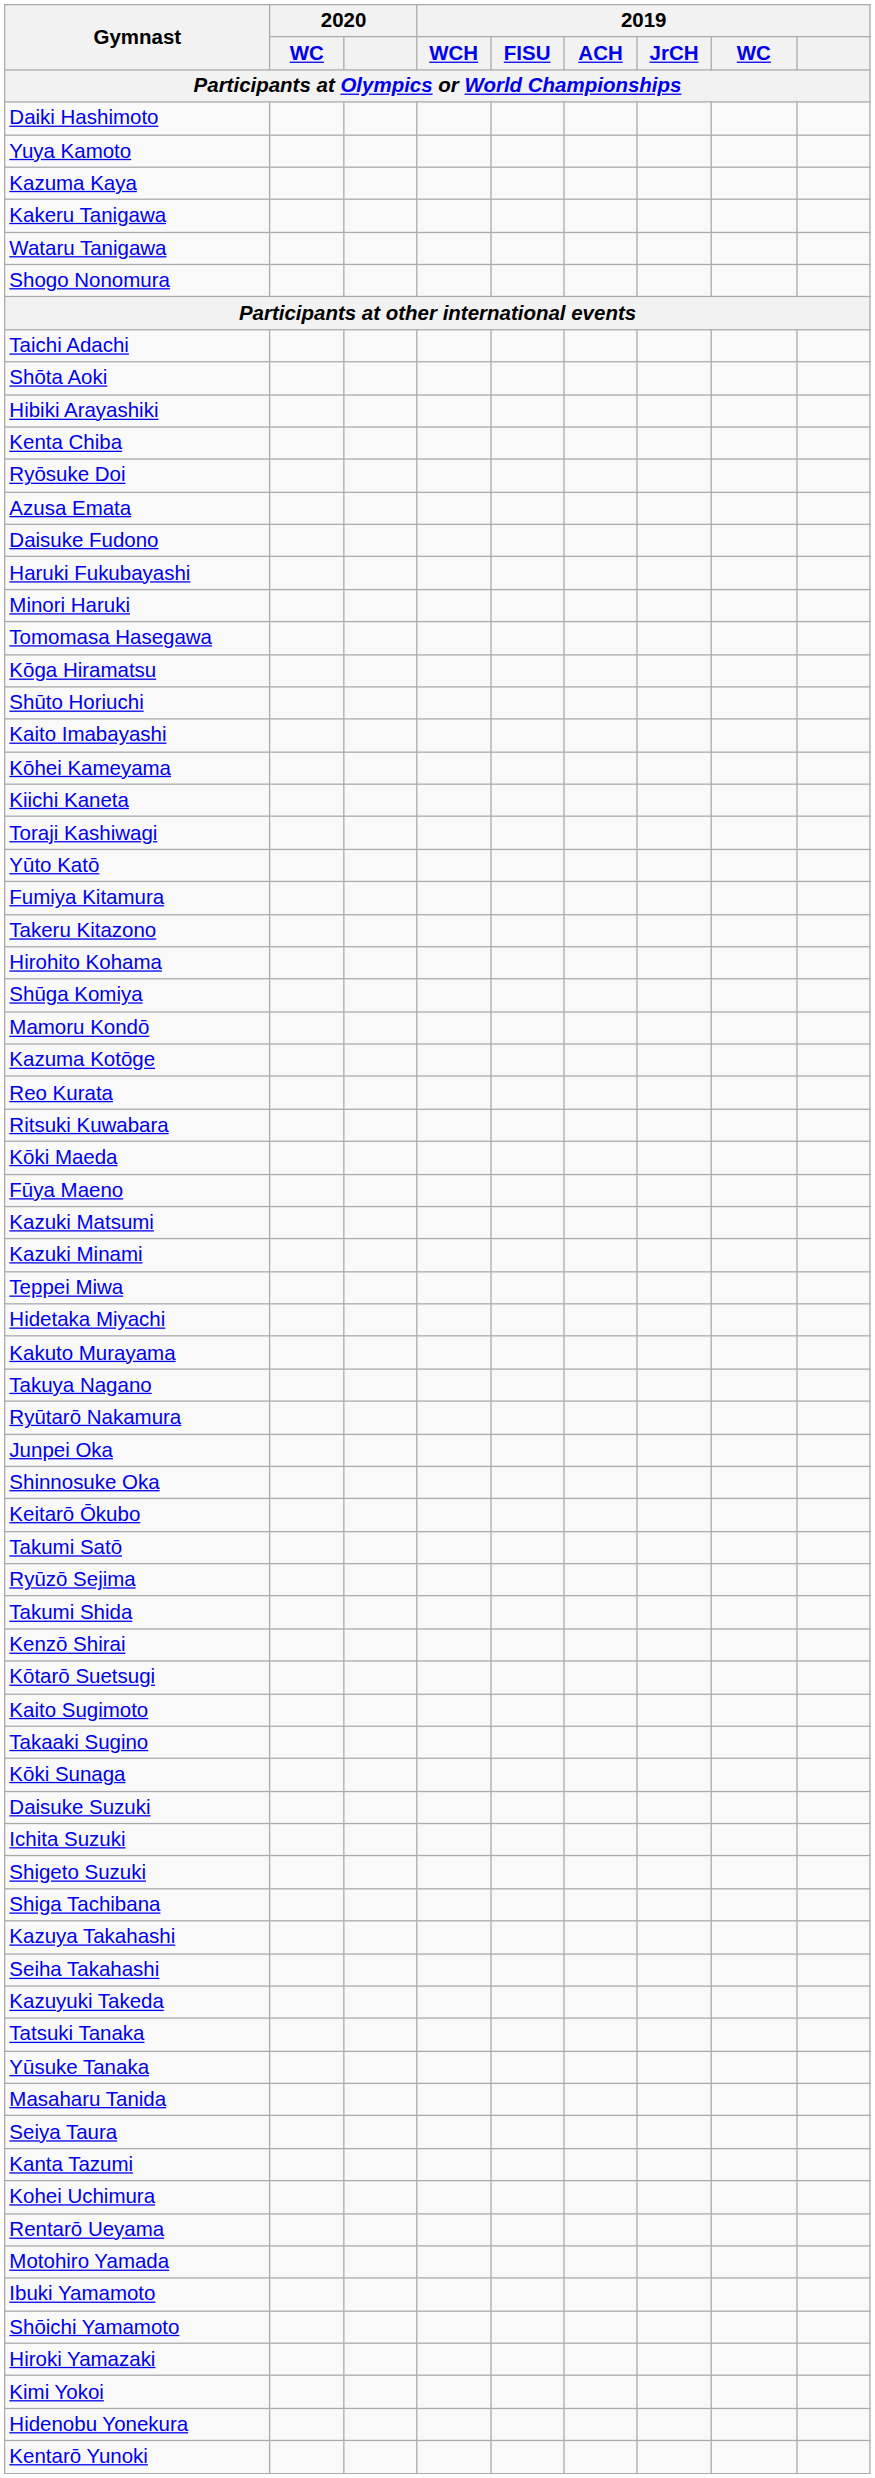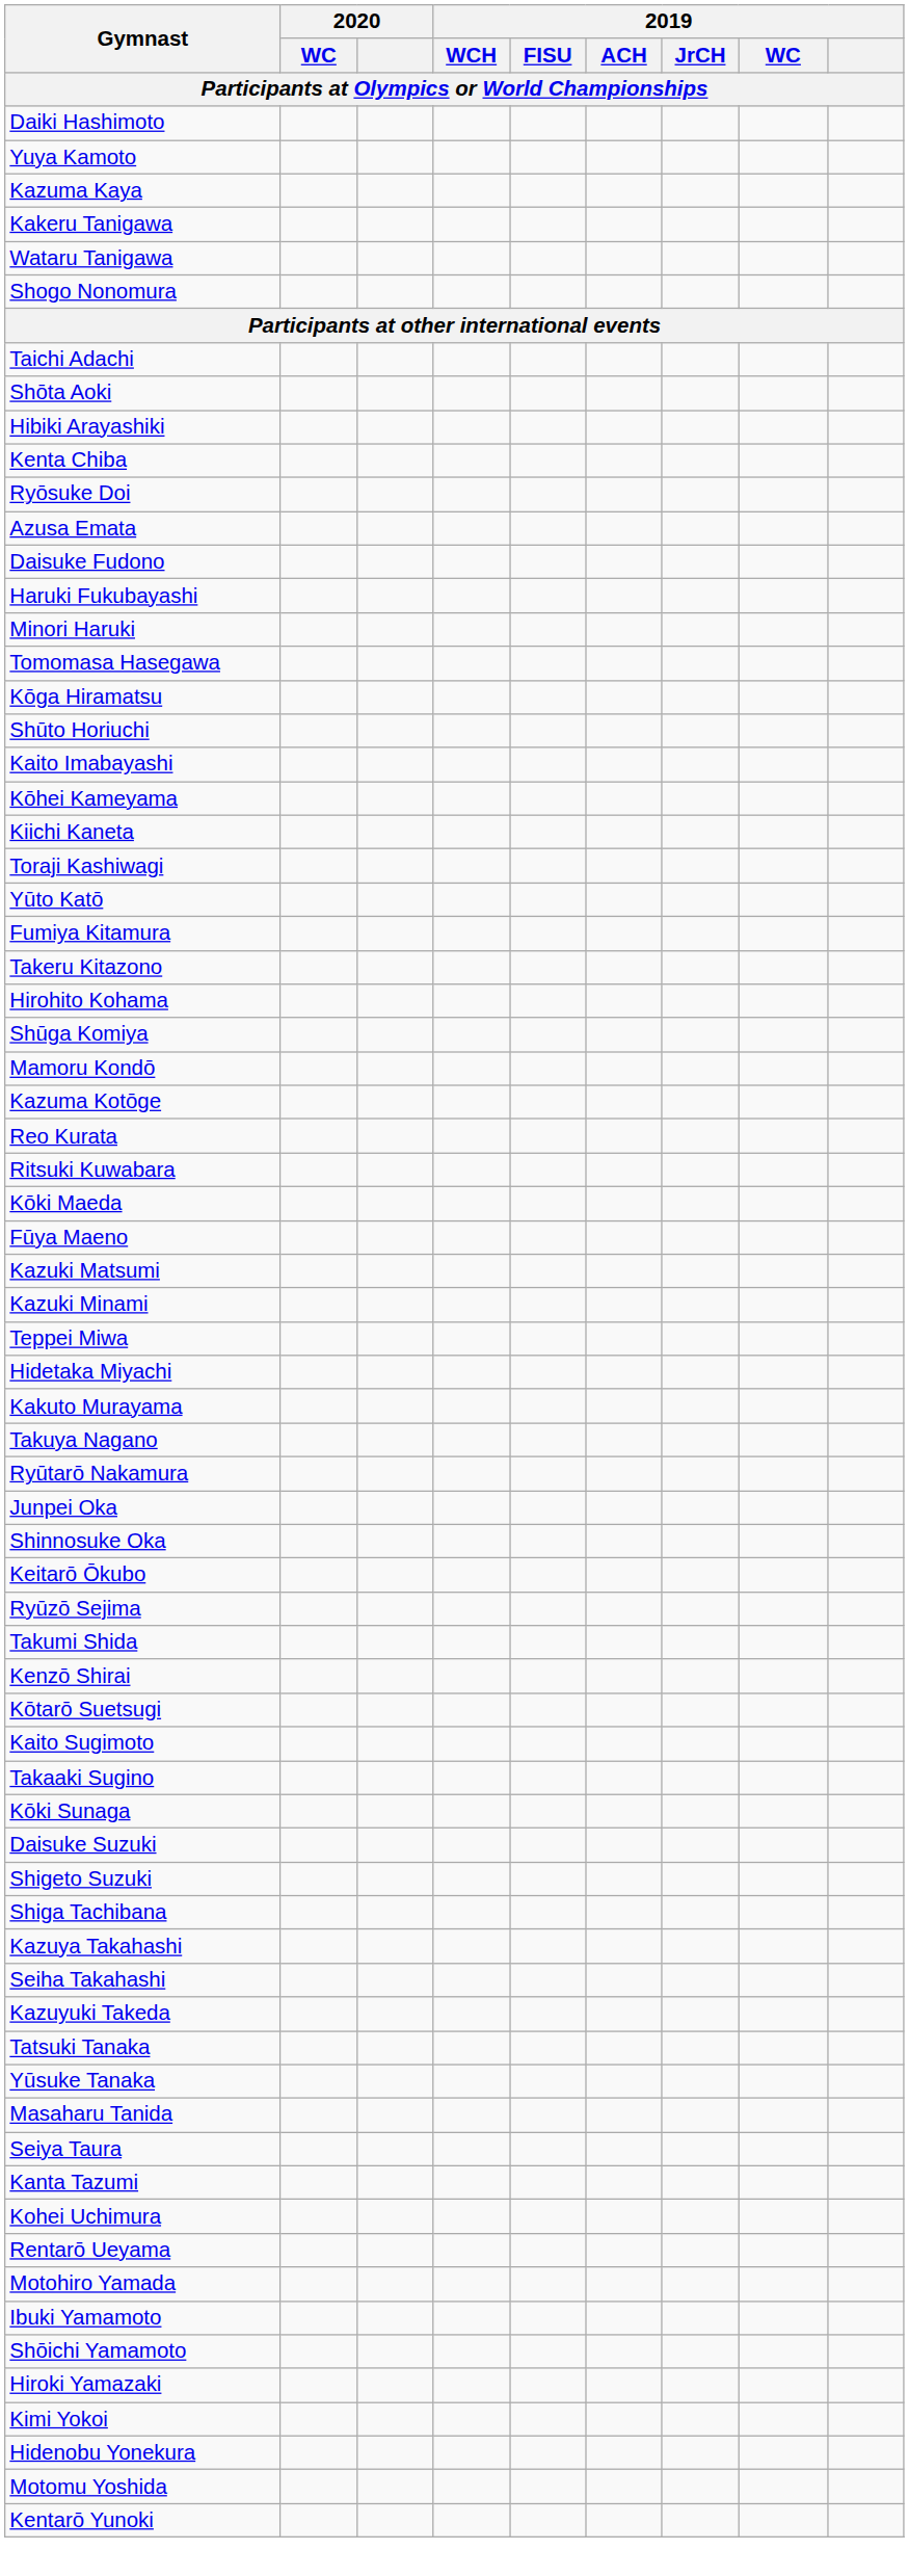 <table class="wikitable unsortable" style="text-align:center; font-size:100%">
 <tr>
 <th rowspan="2" style="width:200px;">Gymnast</th>
 <th colspan="2">2020</th>
 <th colspan="6">2019</th>
 </tr>
 <tr>
 <th style="width:50px;"><a href='#'>WC</a></th>
 <th style="width:50px;"></th>
 <th style="width:50px;"><a href='#'>WCH</a></th>
 <th style="width:50px;"><a href='#'>FISU</a></th>
 <th style="width:50px;"><a href='#'>ACH</a></th>
 <th style="width:50px;"><a href='#'>JrCH</a></th>
 <th style="width:60px;"><a href='#'>WC</a></th>
 <th style="width:50px;"></th>
 </tr>
 <tr>
 <th colspan="9"><em>Participants at <a href='#'>Olympics</a> or <a href='#'>World Championships</a></em></th>
 </tr>
 <tr>
 <td align=left><a href='#'>Daiki Hashimoto</a></td>
 <td> </td>
 <td></td>
 <td></td>
 <td></td>
 <td></td>
 <td></td>
 <td></td>
 <td> </td>
 </tr>
 <tr>
 <td align=left><a href='#'>Yuya Kamoto</a></td>
 <td></td>
 <td></td>
 <td></td>
 <td></td>
 <td></td>
 <td></td>
 <td></td>
 <td></td>
 </tr>
 <tr>
 <td align=left><a href='#'>Kazuma Kaya</a></td>
 <td> </td>
 <td></td>
 <td></td>
 <td></td>
 <td></td>
 <td></td>
 <td></td>
 <td></td>
 </tr>
 <tr>
 <td align=left><a href='#'>Kakeru Tanigawa</a></td>
 <td></td>
 <td></td>
 <td></td>
 <td></td>
 <td></td>
 <td></td>
 <td></td>
 <td> </td>
 </tr>
 <tr>
 <td align=left><a href='#'>Wataru Tanigawa</a></td>
 <td></td>
 <td> </td>
 <td></td>
 <td></td>
 <td></td>
 <td></td>
 <td></td>
 <td></td>
 </tr>
 <tr>
 <td align=left><a href='#'>Shogo Nonomura</a></td>
 <td></td>
 <td></td>
 <td></td>
 <td></td>
 <td></td>
 <td></td>
 <td></td>
 <td></td>
 </tr>
 <tr>
 <th colspan="9"><em>Participants at other international events</em></th>
 </tr>
 <tr>
 <td align=left><a href='#'>Taichi Adachi</a></td>
 <td></td>
 <td></td>
 <td></td>
 <td></td>
 <td></td>
 <td></td>
 <td></td>
 <td></td>
 </tr>
 <tr>
 <td align=left><a href='#'>Shōta Aoki</a></td>
 <td></td>
 <td></td>
 <td></td>
 <td></td>
 <td></td>
 <td></td>
 <td></td>
 <td></td>
 </tr>
 <tr>
 <td align=left><a href='#'>Hibiki Arayashiki</a></td>
 <td></td>
 <td></td>
 <td></td>
 <td></td>
 <td></td>
 <td></td>
 <td></td>
 <td></td>
 </tr>
 <tr>
 <td align=left><a href='#'>Kenta Chiba</a></td>
 <td></td>
 <td></td>
 <td></td>
 <td></td>
 <td></td>
 <td></td>
 <td></td>
 <td></td>
 </tr>
 <tr>
 <td align=left><a href='#'>Ryōsuke Doi</a></td>
 <td></td>
 <td></td>
 <td></td>
 <td></td>
 <td></td>
 <td></td>
 <td></td>
 <td></td>
 </tr>
 <tr>
 <td align=left><a href='#'>Azusa Emata</a></td>
 <td></td>
 <td></td>
 <td></td>
 <td></td>
 <td></td>
 <td></td>
 <td></td>
 <td></td>
 </tr>
 <tr>
 <td align=left><a href='#'>Daisuke Fudono</a></td>
 <td></td>
 <td></td>
 <td></td>
 <td></td>
 <td></td>
 <td></td>
 <td></td>
 <td></td>
 </tr>
 <tr>
 <td align=left><a href='#'>Haruki Fukubayashi</a></td>
 <td></td>
 <td></td>
 <td></td>
 <td></td>
 <td></td>
 <td></td>
 <td></td>
 <td></td>
 </tr>
 <tr>
 <td align=left><a href='#'>Minori Haruki</a></td>
 <td></td>
 <td></td>
 <td></td>
 <td></td>
 <td></td>
 <td></td>
 <td></td>
 <td></td>
 </tr>
 <tr>
 <td align=left><a href='#'>Tomomasa Hasegawa</a></td>
 <td></td>
 <td></td>
 <td></td>
 <td></td>
 <td></td>
 <td></td>
 <td></td>
 <td></td>
 </tr>
 <tr>
 <td align=left><a href='#'>Kōga Hiramatsu</a></td>
 <td></td>
 <td></td>
 <td></td>
 <td></td>
 <td></td>
 <td></td>
 <td></td>
 <td></td>
 </tr>
 <tr>
 <td align=left><a href='#'>Shūto Horiuchi</a></td>
 <td></td>
 <td></td>
 <td></td>
 <td></td>
 <td></td>
 <td></td>
 <td></td>
 <td></td>
 </tr>
 <tr>
 <td align=left><a href='#'>Kaito Imabayashi</a></td>
 <td></td>
 <td></td>
 <td></td>
 <td></td>
 <td></td>
 <td></td>
 <td></td>
 <td></td>
 </tr>
 <tr>
 <td align=left><a href='#'>Kōhei Kameyama</a></td>
 <td>  </td>
 <td></td>
 <td></td>
 <td></td>
 <td></td>
 <td></td>
 <td>  </td>
 <td></td>
 </tr>
 <tr>
 <td align=left><a href='#'>Kiichi Kaneta</a></td>
 <td></td>
 <td></td>
 <td></td>
 <td></td>
 <td></td>
 <td></td>
 <td></td>
 <td></td>
 </tr>
 <tr>
 <td align=left><a href='#'>Toraji Kashiwagi</a></td>
 <td></td>
 <td></td>
 <td></td>
 <td></td>
 <td></td>
 <td></td>
 <td></td>
 <td></td>
 </tr>
 <tr>
 <td align=left><a href='#'>Yūto Katō</a></td>
 <td></td>
 <td></td>
 <td></td>
 <td></td>
 <td></td>
 <td></td>
 <td></td>
 <td></td>
 </tr>
 <tr>
 <td align=left><a href='#'>Fumiya Kitamura</a></td>
 <td></td>
 <td></td>
 <td></td>
 <td></td>
 <td></td>
 <td></td>
 <td></td>
 <td></td>
 </tr>
 <tr>
 <td align=left><a href='#'>Takeru Kitazono</a></td>
 <td></td>
 <td></td>
 <td></td>
 <td></td>
 <td></td>
 <td></td>
 <td></td>
 <td></td>
 </tr>
 <tr>
 <td align=left><a href='#'>Hirohito Kohama</a></td>
 <td></td>
 <td></td>
 <td></td>
 <td></td>
 <td></td>
 <td></td>
 <td></td>
 <td></td>
 </tr>
 <tr>
 <td align=left><a href='#'>Shūga Komiya</a></td>
 <td></td>
 <td></td>
 <td></td>
 <td></td>
 <td></td>
 <td></td>
 <td></td>
 <td></td>
 </tr>
 <tr>
 <td align=left><a href='#'>Mamoru Kondō</a></td>
 <td></td>
 <td></td>
 <td></td>
 <td></td>
 <td></td>
 <td></td>
 <td></td>
 <td></td>
 </tr>
 <tr>
 <td align=left><a href='#'>Kazuma Kotōge</a></td>
 <td></td>
 <td></td>
 <td></td>
 <td></td>
 <td></td>
 <td></td>
 <td></td>
 <td></td>
 </tr>
 <tr>
 <td align=left><a href='#'>Reo Kurata</a></td>
 <td></td>
 <td></td>
 <td></td>
 <td></td>
 <td></td>
 <td></td>
 <td></td>
 <td></td>
 </tr>
 <tr>
 <td align=left><a href='#'>Ritsuki Kuwabara</a></td>
 <td></td>
 <td></td>
 <td></td>
 <td></td>
 <td></td>
 <td></td>
 <td></td>
 <td></td>
 </tr>
 <tr>
 <td align=left><a href='#'>Kōki Maeda</a></td>
 <td></td>
 <td></td>
 <td></td>
 <td></td>
 <td></td>
 <td></td>
 <td></td>
 <td></td>
 </tr>
 <tr>
 <td align=left><a href='#'>Fūya Maeno</a></td>
 <td></td>
 <td></td>
 <td></td>
 <td></td>
 <td></td>
 <td></td>
 <td></td>
 <td></td>
 </tr>
 <tr>
 <td align=left><a href='#'>Kazuki Matsumi</a></td>
 <td></td>
 <td></td>
 <td></td>
 <td></td>
 <td></td>
 <td></td>
 <td></td>
 <td></td>
 </tr>
 <tr>
 <td align=left><a href='#'>Kazuki Minami</a></td>
 <td>  </td>
 <td></td>
 <td></td>
 <td></td>
 <td></td>
 <td></td>
 <td> </td>
 <td></td>
 </tr>
 <tr>
 <td align=left><a href='#'>Teppei Miwa</a></td>
 <td></td>
 <td></td>
 <td></td>
 <td></td>
 <td></td>
 <td></td>
 <td></td>
 <td></td>
 </tr>
 <tr>
 <td align=left><a href='#'>Hidetaka Miyachi</a></td>
 <td>  </td>
 <td></td>
 <td></td>
 <td></td>
 <td></td>
 <td></td>
 <td></td>
 <td></td>
 </tr>
 <tr>
 <td align=left><a href='#'>Kakuto Murayama</a></td>
 <td></td>
 <td></td>
 <td></td>
 <td></td>
 <td></td>
 <td></td>
 <td></td>
 <td></td>
 </tr>
 <tr>
 <td align=left><a href='#'>Takuya Nagano</a></td>
 <td></td>
 <td></td>
 <td></td>
 <td></td>
 <td></td>
 <td></td>
 <td> </td>
 <td></td>
 </tr>
 <tr>
 <td align=left><a href='#'>Ryūtarō Nakamura</a></td>
 <td></td>
 <td></td>
 <td></td>
 <td></td>
 <td></td>
 <td></td>
 <td></td>
 <td></td>
 </tr>
 <tr>
 <td align=left><a href='#'>Junpei Oka</a></td>
 <td></td>
 <td></td>
 <td></td>
 <td></td>
 <td></td>
 <td></td>
 <td></td>
 <td></td>
 </tr>
 <tr>
 <td align=left><a href='#'>Shinnosuke Oka</a></td>
 <td></td>
 <td></td>
 <td></td>
 <td></td>
 <td></td>
 <td></td>
 <td></td>
 <td></td>
 </tr>
 <tr>
 <td align=left><a href='#'>Keitarō Ōkubo</a></td>
 <td></td>
 <td></td>
 <td></td>
 <td></td>
 <td></td>
 <td></td>
 <td></td>
 <td></td>
 </tr>
 <tr>
-<td align=left><a href='#'>Takumi Satō</a></td>
-<td></td>
-<td></td>
-<td></td>
-<td></td>
-<td></td>
-<td></td>
-<td> </td>
-<td></td>
-</tr>
-<tr>
 <td align=left><a href='#'>Ryūzō Sejima</a></td>
 <td></td>
 <td></td>
 <td></td>
 <td></td>
 <td></td>
 <td></td>
 <td></td>
 <td></td>
 </tr>
 <tr>
 <td align=left><a href='#'>Takumi Shida</a></td>
 <td></td>
 <td></td>
 <td></td>
 <td></td>
 <td></td>
 <td></td>
 <td></td>
 <td></td>
 </tr>
 <tr>
 <td align=left><a href='#'>Kenzō Shirai</a></td>
 <td></td>
 <td></td>
 <td></td>
 <td></td>
 <td></td>
 <td></td>
 <td> </td>
 <td></td>
 </tr>
 <tr>
 <td align=left><a href='#'>Kōtarō Suetsugi</a></td>
 <td></td>
 <td></td>
 <td></td>
 <td></td>
 <td></td>
 <td></td>
 <td></td>
 <td></td>
 </tr>
 <tr>
 <td align=left><a href='#'>Kaito Sugimoto</a></td>
 <td></td>
 <td></td>
 <td></td>
 <td></td>
 <td></td>
 <td></td>
 <td> </td>
 <td></td>
 </tr>
 <tr>
 <td align=left><a href='#'>Takaaki Sugino</a></td>
 <td></td>
 <td></td>
 <td></td>
 <td></td>
 <td></td>
 <td></td>
 <td></td>
 <td></td>
 </tr>
 <tr>
 <td align=left><a href='#'>Kōki Sunaga</a></td>
 <td></td>
 <td></td>
 <td></td>
 <td></td>
 <td></td>
 <td></td>
 <td></td>
 <td></td>
 </tr>
 <tr>
 <td align=left><a href='#'>Daisuke Suzuki</a></td>
 <td></td>
 <td></td>
 <td></td>
 <td></td>
 <td></td>
 <td></td>
 <td> </td>
-<td></td>
-</tr>
-<tr>
-<td align=left><a href='#'>Ichita Suzuki</a></td>
-<td></td>
-<td></td>
-<td></td>
-<td></td>
-<td></td>
-<td></td>
-<td></td>
 <td></td>
 </tr>
 <tr>
 <td align=left><a href='#'>Shigeto Suzuki</a></td>
 <td></td>
 <td></td>
 <td></td>
 <td></td>
 <td></td>
 <td></td>
 <td></td>
 <td></td>
 </tr>
 <tr>
 <td align=left><a href='#'>Shiga Tachibana</a></td>
 <td></td>
 <td></td>
 <td></td>
 <td></td>
 <td></td>
 <td></td>
 <td></td>
 <td></td>
 </tr>
 <tr>
 <td align=left><a href='#'>Kazuya Takahashi</a></td>
 <td></td>
 <td></td>
 <td></td>
 <td></td>
 <td></td>
 <td></td>
 <td></td>
 <td></td>
 </tr>
 <tr>
 <td align=left><a href='#'>Seiha Takahashi</a></td>
 <td></td>
 <td></td>
 <td></td>
 <td></td>
 <td></td>
 <td></td>
 <td></td>
 <td></td>
 </tr>
 <tr>
 <td align=left><a href='#'>Kazuyuki Takeda</a></td>
 <td></td>
 <td></td>
 <td></td>
 <td></td>
 <td></td>
 <td></td>
 <td></td>
 <td></td>
 </tr>
 <tr>
 <td align=left><a href='#'>Tatsuki Tanaka</a></td>
 <td></td>
 <td></td>
 <td></td>
 <td></td>
 <td></td>
 <td></td>
 <td></td>
 <td></td>
 </tr>
 <tr>
 <td align=left><a href='#'>Yūsuke Tanaka</a></td>
 <td></td>
 <td></td>
 <td></td>
 <td></td>
 <td></td>
 <td></td>
 <td></td>
 <td></td>
 </tr>
 <tr>
 <td align=left><a href='#'>Masaharu Tanida</a></td>
 <td></td>
 <td></td>
 <td></td>
 <td></td>
 <td></td>
 <td></td>
 <td></td>
 <td></td>
 </tr>
 <tr>
 <td align=left><a href='#'>Seiya Taura</a></td>
 <td></td>
 <td></td>
 <td></td>
 <td></td>
 <td></td>
 <td></td>
 <td></td>
 <td></td>
 </tr>
 <tr>
 <td align=left><a href='#'>Kanta Tazumi</a></td>
 <td></td>
 <td></td>
 <td></td>
 <td></td>
 <td></td>
 <td></td>
 <td></td>
 <td></td>
 </tr>
 <tr>
 <td align=left><a href='#'>Kohei Uchimura</a></td>
 <td></td>
 <td></td>
 <td></td>
 <td></td>
 <td></td>
 <td></td>
 <td></td>
 <td></td>
 </tr>
 <tr>
 <td align=left><a href='#'>Rentarō Ueyama</a></td>
 <td></td>
 <td></td>
 <td></td>
 <td></td>
 <td></td>
 <td></td>
 <td></td>
 <td></td>
 </tr>
 <tr>
 <td align=left><a href='#'>Motohiro Yamada</a></td>
 <td></td>
 <td></td>
 <td></td>
 <td></td>
 <td></td>
 <td></td>
 <td></td>
 <td></td>
 </tr>
 <tr>
 <td align=left><a href='#'>Ibuki Yamamoto</a></td>
 <td></td>
 <td></td>
 <td></td>
 <td></td>
 <td></td>
 <td></td>
 <td></td>
 <td></td>
 </tr>
 <tr>
 <td align=left><a href='#'>Shōichi Yamamoto</a></td>
 <td></td>
 <td></td>
 <td></td>
 <td></td>
 <td></td>
 <td></td>
 <td></td>
 <td></td>
 </tr>
 <tr>
 <td align=left><a href='#'>Hiroki Yamazaki</a></td>
 <td></td>
 <td></td>
 <td></td>
 <td></td>
 <td></td>
 <td></td>
 <td></td>
 <td></td>
 </tr>
 <tr>
 <td align=left><a href='#'>Kimi Yokoi</a></td>
 <td></td>
 <td></td>
 <td></td>
 <td></td>
 <td></td>
 <td></td>
 <td></td>
 <td></td>
 </tr>
 <tr>
 <td align=left><a href='#'>Hidenobu Yonekura</a></td>
 <td>  </td>
 <td></td>
 <td></td>
 <td></td>
 <td></td>
 <td></td>
 <td>  </td>
 <td></td>
 </tr>
 <tr>
+<td align=left><a href='#'>Motomu Yoshida</a></td>
+<td></td>
+<td></td>
+<td></td>
+<td></td>
+<td></td>
+<td></td>
+<td></td>
+<td></td>
+</tr>
+<tr>
 <td align=left><a href='#'>Kentarō Yunoki</a></td>
 <td></td>
 <td></td>
 <td></td>
 <td></td>
 <td></td>
 <td></td>
 <td> </td>
 <td></td>
 </tr>
 <tr>
 </tr>
 </table>
